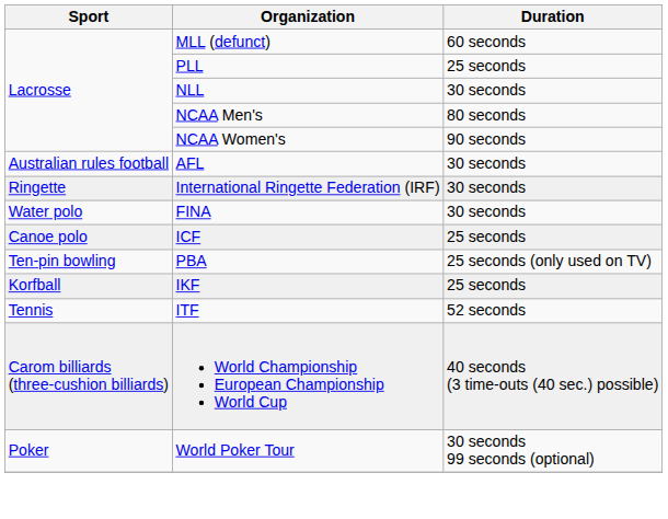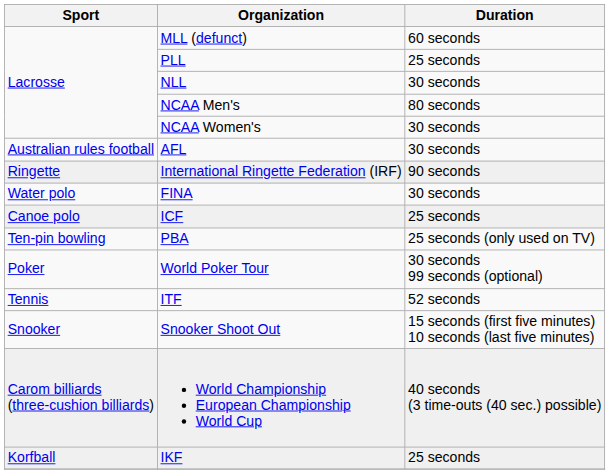 <table class="wikitable">
 <tr>
 <th>Sport</th>
 <th>Organization</th>
 <th>Duration</th>
 </tr>
 <tr>
 <td rowspan=5><a href='#'>Lacrosse</a></td>
 <td><a href='#'>MLL</a> (<a href='#'>defunct</a>)</td>
 <td>60 seconds</td>
 </tr>
 <tr>
 <td><a href='#'>PLL</a></td>
 <td>25 seconds</td>
 </tr>
 <tr>
 <td><a href='#'>NLL</a></td>
 <td>30 seconds</td>
 </tr>
 <tr>
 <td><a href='#'>NCAA</a> Men's</td>
 <td>80 seconds</td>
 </tr>
 <tr>
 <td><a href='#'>NCAA</a> Women's</td>
-<td>90 seconds</td>
+<td>30 seconds</td>
 </tr>
 <tr>
 <td><a href='#'>Australian rules football</a></td>
 <td><a href='#'>AFL</a></td>
 <td>30 seconds</td>
 </tr>
 <tr bgcolor="#f0f0f0">
 <td><a href='#'>Ringette</a></td>
 <td><a href='#'>International Ringette Federation</a> (IRF)</td>
-<td>30 seconds</td>
+<td>90 seconds</td>
 </tr>
 <tr>
 <td><a href='#'>Water polo</a></td>
 <td><a href='#'>FINA</a></td>
 <td>30 seconds</td>
 </tr>
 <tr bgcolor="#f0f0f0">
 <td><a href='#'>Canoe polo</a></td>
 <td><a href='#'>ICF</a></td>
 <td>25 seconds</td>
 </tr>
 <tr>
 <td><a href='#'>Ten-pin bowling</a></td>
 <td><a href='#'>PBA</a></td>
 <td>25 seconds (only used on TV)</td>
 </tr>
+<tr>
+<td><a href='#'>Poker</a></td>
+<td><a href='#'>World Poker Tour</a></td>
+<td>30 seconds<br>99 seconds (optional)</td>
+</tr>
+<tr>
+<td><a href='#'>Tennis</a></td>
+<td><a href='#'>ITF</a></td>
+<td>52 seconds</td>
+</tr>
+<tr>
+<td><a href='#'>Snooker</a></td>
+<td><a href='#'>Snooker Shoot Out</a></td>
+<td>15 seconds (first five minutes)<br>10 seconds (last five minutes)</td>
+</tr>
+<tr bgcolor="#f0f0f0">
+<td><a href='#'>Carom billiards</a><br>(<a href='#'>three-cushion billiards</a>)</td>
+<td><br><ul><li><a href='#'>World Championship</a></li><li><a href='#'>European Championship</a></li><li><a href='#'>World Cup</a></li></ul></td>
+<td>40 seconds<br>(3 time-outs (40 sec.) possible)</td>
+</tr>
 <tr bgcolor="#f0f0f0">
 <td><a href='#'>Korfball</a></td>
 <td><a href='#'>IKF</a></td>
 <td>25 seconds</td>
 </tr>
 <tr>
-<td><a href='#'>Tennis</a></td>
-<td><a href='#'>ITF</a></td>
-<td>52 seconds</td>
-</tr>
-<tr bgcolor="#f0f0f0">
-<td><a href='#'>Carom billiards</a><br>(<a href='#'>three-cushion billiards</a>)</td>
-<td><br><ul><li><a href='#'>World Championship</a></li><li><a href='#'>European Championship</a></li><li><a href='#'>World Cup</a></li></ul></td>
-<td>40 seconds<br>(3 time-outs (40 sec.) possible)</td>
-</tr>
-<tr>
-<td><a href='#'>Poker</a></td>
-<td><a href='#'>World Poker Tour</a></td>
-<td>30 seconds<br>99 seconds (optional)</td>
-</tr>
-<tr>
 </tr>
 </table>
